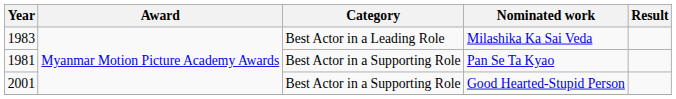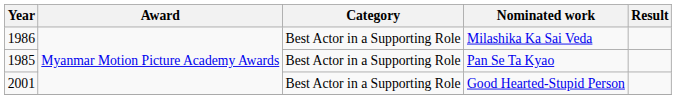 <table class="wikitable" style="font-size: 95%">
 <tr>
 <th>Year</th>
 <th>Award</th>
 <th>Category</th>
 <th>Nominated work</th>
 <th>Result</th>
 </tr>
 <tr>
-<td>1983</td>
+<td>1986</td>
 <td rowspan=3><a href='#'>Myanmar Motion Picture Academy Awards</a></td>
-<td>Best Actor in a Leading Role</td>
+<td>Best Actor in a Supporting Role</td>
 <td><a href='#'>Milashika Ka Sai Veda</a></td>
 <td></td>
 </tr>
 <tr>
-<td>1981</td>
+<td>1985</td>
 <td>Best Actor in a Supporting Role</td>
 <td><a href='#'>Pan Se Ta Kyao</a></td>
 <td></td>
 </tr>
 <tr>
 <td>2001</td>
 <td>Best Actor in a Supporting Role</td>
 <td><a href='#'>Good Hearted-Stupid Person</a></td>
 <td></td>
 </tr>
 <tr>
 </tr>
 </table>
